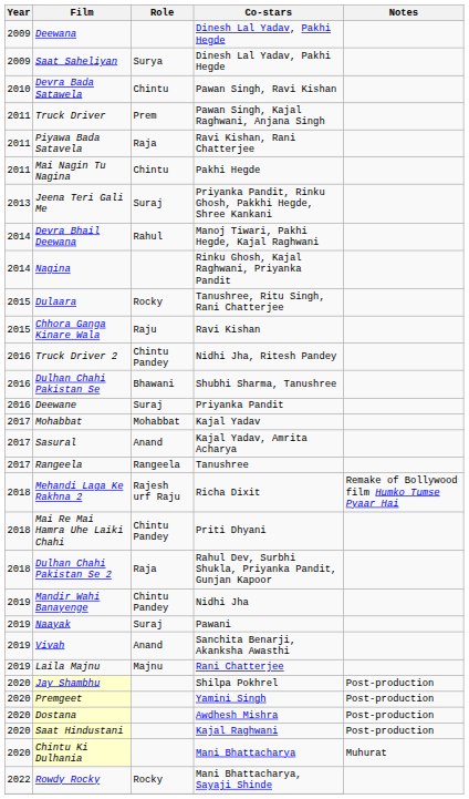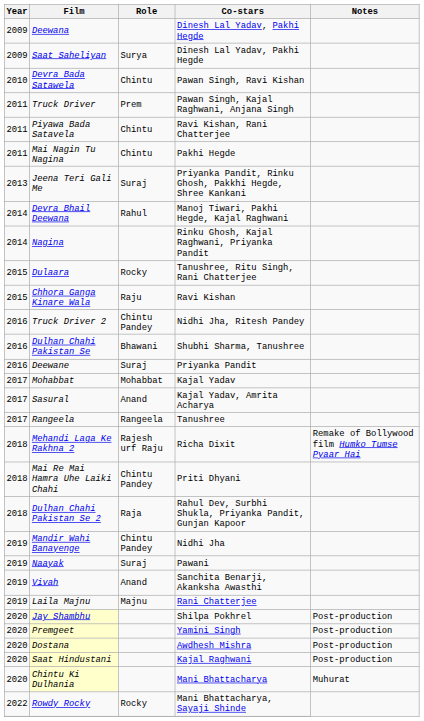 <table class="wikitable sortable">
 <tr>
 <th>Year</th>
 <th>Film</th>
 <th>Role</th>
 <th>Co-stars</th>
 <th>Notes</th>
 </tr>
 <tr>
 <td>2009</td>
 <td><em><a href='#'>Deewana</a></em></td>
 <td></td>
 <td><a href='#'>Dinesh Lal Yadav</a>, <a href='#'>Pakhi Hegde</a></td>
 <td></td>
 </tr>
 <tr>
 <td>2009</td>
 <td><em><a href='#'>Saat Saheliyan</a></em></td>
 <td>Surya</td>
 <td>Dinesh Lal Yadav, Pakhi Hegde</td>
 <td></td>
 </tr>
 <tr>
 <td>2010</td>
 <td><em><a href='#'>Devra Bada Satawela</a></em></td>
 <td>Chintu</td>
 <td>Pawan Singh, Ravi Kishan</td>
 <td></td>
 </tr>
 <tr>
 <td>2011</td>
 <td><em>Truck Driver</em></td>
 <td>Prem</td>
 <td>Pawan Singh, Kajal Raghwani, Anjana Singh</td>
 <td></td>
 </tr>
 <tr>
 <td>2011</td>
 <td><em>Piyawa Bada Satavela</em></td>
-<td>Raja</td>
+<td>Chintu</td>
 <td>Ravi Kishan, Rani Chatterjee</td>
 <td></td>
 </tr>
 <tr>
 <td>2011</td>
 <td><em>Mai Nagin Tu Nagina</em></td>
 <td>Chintu</td>
 <td>Pakhi Hegde</td>
 <td></td>
 </tr>
 <tr>
 <td>2013</td>
 <td><em>Jeena Teri Gali Me</em></td>
 <td>Suraj</td>
 <td>Priyanka Pandit, Rinku Ghosh, Pakkhi Hegde, Shree Kankani</td>
 <td></td>
 </tr>
 <tr>
 <td>2014</td>
 <td><em><a href='#'>Devra Bhail Deewana</a></em></td>
 <td>Rahul</td>
 <td>Manoj Tiwari, Pakhi Hegde, Kajal Raghwani</td>
 <td></td>
 </tr>
 <tr>
 <td>2014</td>
 <td><em><a href='#'>Nagina</a></em></td>
 <td></td>
 <td>Rinku Ghosh, Kajal Raghwani, Priyanka Pandit</td>
 <td></td>
 </tr>
 <tr>
 <td>2015</td>
 <td><em><a href='#'>Dulaara</a></em></td>
 <td>Rocky</td>
 <td>Tanushree, Ritu Singh, Rani Chatterjee</td>
 <td></td>
 </tr>
 <tr>
 <td>2015</td>
 <td><em><a href='#'>Chhora Ganga Kinare Wala</a></em></td>
 <td>Raju</td>
 <td>Ravi Kishan</td>
 <td></td>
 </tr>
 <tr>
 <td>2016</td>
 <td><em>Truck Driver 2</em></td>
 <td>Chintu Pandey</td>
 <td>Nidhi Jha, Ritesh Pandey</td>
 <td></td>
 </tr>
 <tr>
 <td>2016</td>
 <td><em><a href='#'>Dulhan Chahi Pakistan Se</a></em></td>
 <td>Bhawani</td>
 <td>Shubhi Sharma, Tanushree</td>
 <td></td>
 </tr>
 <tr>
 <td>2016</td>
 <td><em>Deewane</em></td>
 <td>Suraj</td>
 <td>Priyanka Pandit</td>
 <td></td>
 </tr>
 <tr>
 <td>2017</td>
 <td><em>Mohabbat</em></td>
 <td>Mohabbat</td>
 <td>Kajal Yadav</td>
 <td></td>
 </tr>
 <tr>
 <td>2017</td>
 <td><em>Sasural</em></td>
 <td>Anand</td>
 <td>Kajal Yadav, Amrita Acharya</td>
 <td></td>
 </tr>
 <tr>
 <td>2017</td>
 <td><em>Rangeela</em></td>
 <td>Rangeela</td>
 <td>Tanushree</td>
 <td></td>
 </tr>
 <tr>
 <td>2018</td>
 <td><em><a href='#'>Mehandi Laga Ke Rakhna 2</a></em></td>
 <td>Rajesh urf Raju</td>
 <td>Richa Dixit</td>
 <td>Remake of Bollywood film <em><a href='#'>Humko Tumse Pyaar Hai</a></em></td>
 </tr>
 <tr>
 <td>2018</td>
 <td><em>Mai Re Mai Hamra Uhe Laiki Chahi</em></td>
 <td>Chintu Pandey</td>
 <td>Priti Dhyani</td>
 <td></td>
 </tr>
 <tr>
 <td>2018</td>
 <td><em><a href='#'>Dulhan Chahi Pakistan Se 2</a></em></td>
 <td>Raja</td>
 <td>Rahul Dev, Surbhi Shukla, Priyanka Pandit, Gunjan Kapoor</td>
 <td></td>
 </tr>
 <tr>
 <td>2019</td>
 <td><em><a href='#'>Mandir Wahi Banayenge</a></em></td>
 <td>Chintu Pandey</td>
 <td>Nidhi Jha</td>
 <td></td>
 </tr>
 <tr>
 <td>2019</td>
 <td><em><a href='#'>Naayak</a></em></td>
 <td>Suraj</td>
 <td>Pawani</td>
 <td></td>
 </tr>
 <tr>
 <td>2019</td>
 <td><em><a href='#'>Vivah</a></em></td>
 <td>Anand</td>
 <td>Sanchita Benarji, Akanksha Awasthi</td>
 <td></td>
 </tr>
 <tr>
 <td>2019</td>
 <td><em>Laila Majnu</em></td>
 <td>Majnu</td>
 <td><a href='#'>Rani Chatterjee</a></td>
 <td></td>
 </tr>
 <tr>
 <td>2020</td>
 <td scope="row" style="background:#ffc; "><em><a href='#'>Jay Shambhu</a></em></td>
 <td></td>
 <td>Shilpa Pokhrel</td>
 <td>Post-production</td>
 </tr>
 <tr>
 <td>2020</td>
 <td scope="row" style="background:#ffc; "><em>Premgeet</em></td>
 <td></td>
 <td><a href='#'>Yamini Singh</a></td>
 <td>Post-production</td>
 </tr>
 <tr>
 <td>2020</td>
 <td scope="row" style="background:#ffc; "><em>Dostana</em></td>
 <td></td>
 <td><a href='#'>Awdhesh Mishra</a></td>
 <td>Post-production</td>
 </tr>
 <tr>
 <td>2020</td>
 <td scope="row" style="background:#ffc; "><em>Saat Hindustani</em></td>
 <td></td>
 <td><a href='#'>Kajal Raghwani</a></td>
 <td>Post-production</td>
 </tr>
 <tr>
 <td>2020</td>
 <td scope="row" style="background:#ffc; "><em>Chintu Ki Dulhania</em></td>
 <td></td>
 <td><a href='#'>Mani Bhattacharya</a></td>
 <td>Muhurat</td>
 </tr>
 <tr>
 <td>2022</td>
 <td><em><a href='#'>Rowdy Rocky</a></em></td>
 <td>Rocky</td>
 <td>Mani Bhattacharya, <a href='#'>Sayaji Shinde</a></td>
 </tr>
 <tr>
 </tr>
 </table>
